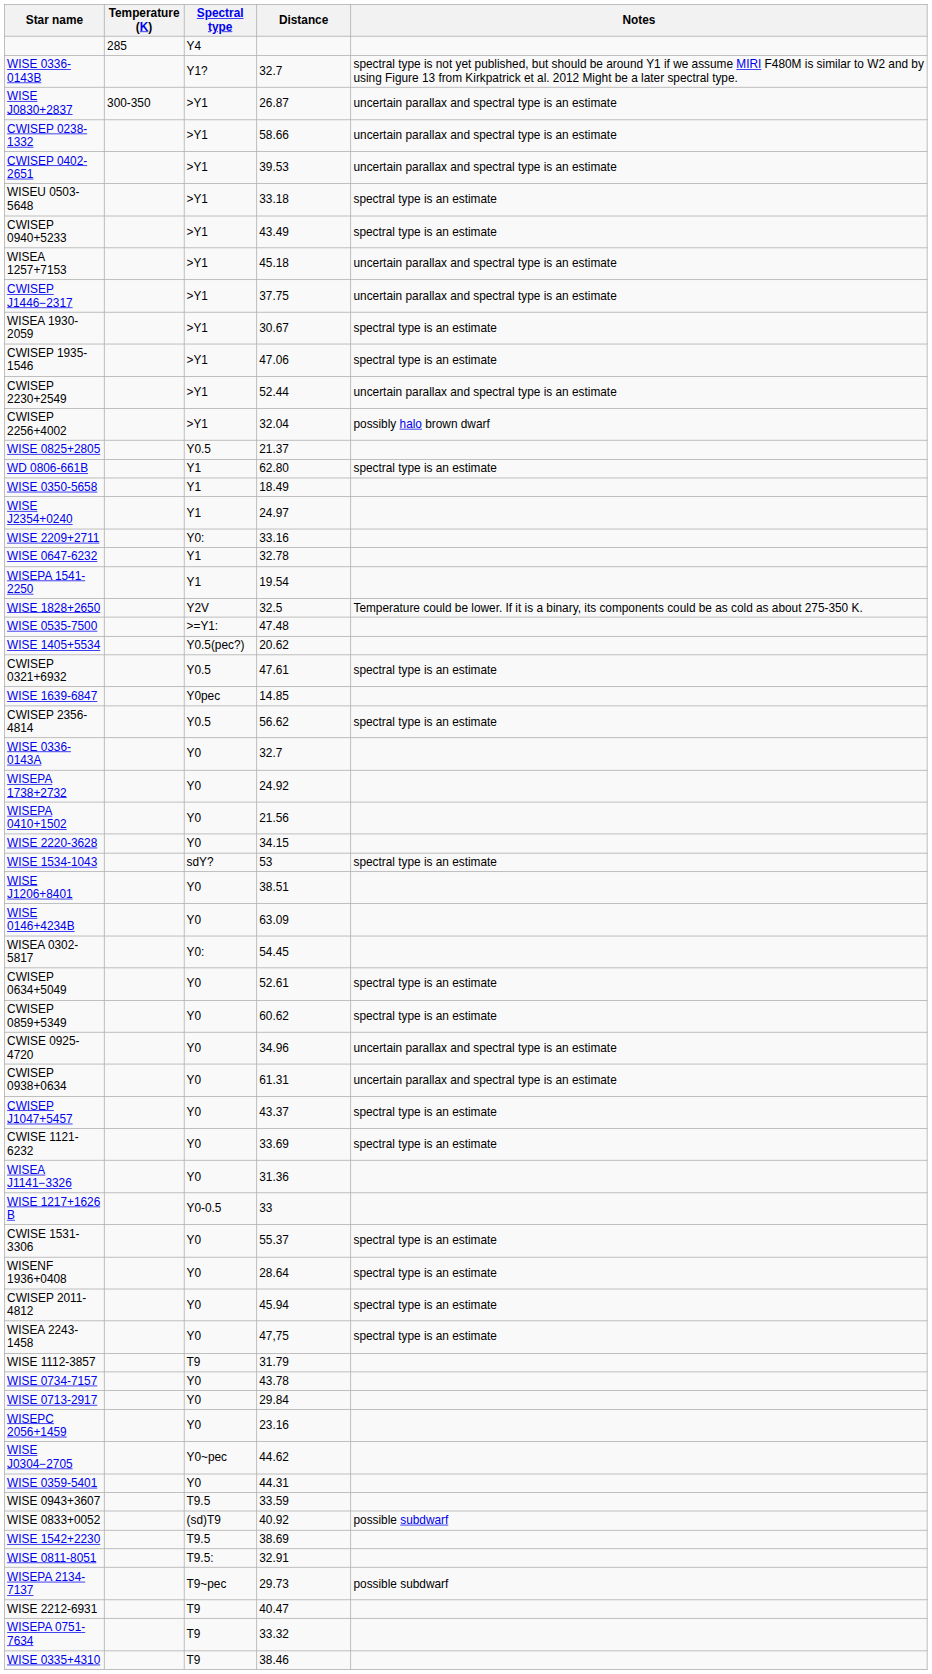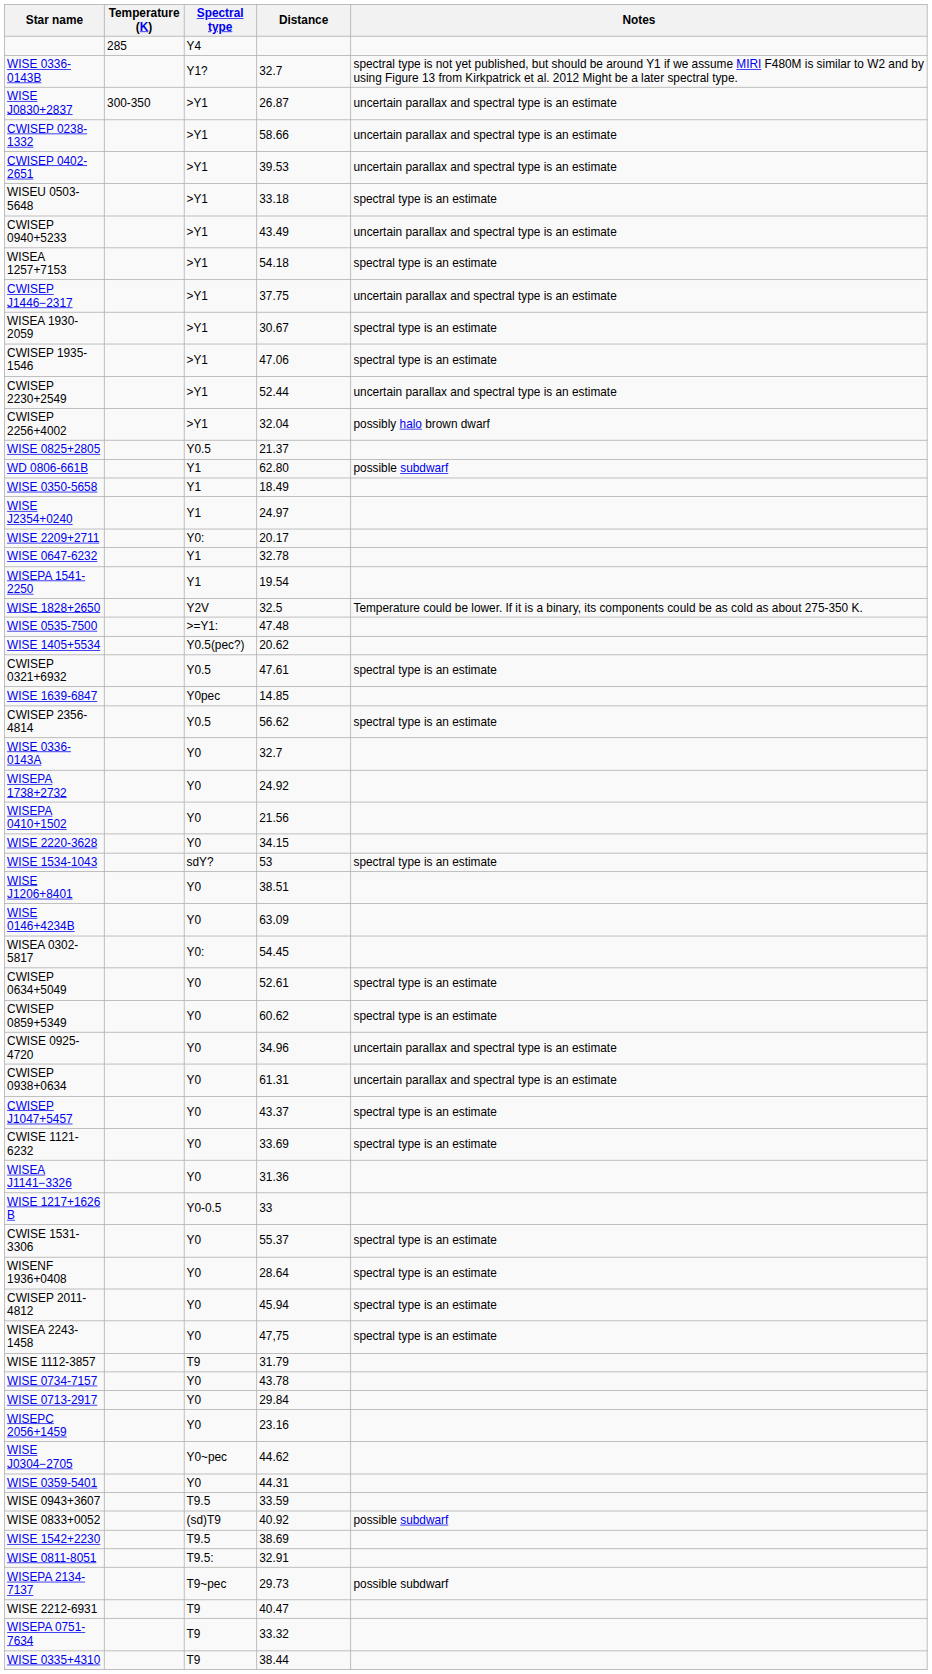 <table class="wikitable">
 <tr>
 <th>Star name</th>
 <th width="100">Temperature<br>(<a href='#'>K</a>)</th>
 <th><a href='#'>Spectral type</a></th>
 <th width="120">Distance </th>
 <th>Notes</th>
 </tr>
 <tr>
 <td></td>
 <td>285</td>
 <td>Y4</td>
 <td></td>
 <td></td>
 </tr>
 <tr>
 <td><a href='#'>WISE 0336-0143B</a></td>
 <td></td>
 <td>Y1?</td>
 <td>32.7</td>
 <td>spectral type is not yet published, but should be around Y1 if we assume <a href='#'>MIRI</a> F480M is similar to W2 and by using Figure 13 from Kirkpatrick et al. 2012 Might be a later spectral type.</td>
 </tr>
 <tr>
 <td><a href='#'>WISE J0830+2837</a></td>
 <td>300-350</td>
 <td>>Y1</td>
 <td>26.87</td>
 <td>uncertain parallax and spectral type is an estimate</td>
 </tr>
 <tr>
 <td><a href='#'>CWISEP 0238-1332</a></td>
 <td></td>
 <td>>Y1</td>
 <td>58.66</td>
 <td>uncertain parallax and spectral type is an estimate</td>
 </tr>
 <tr>
 <td><a href='#'>CWISEP 0402-2651</a></td>
 <td></td>
 <td>>Y1</td>
 <td>39.53</td>
 <td>uncertain parallax and spectral type is an estimate</td>
 </tr>
 <tr>
 <td>WISEU 0503-5648</td>
 <td></td>
 <td>>Y1</td>
 <td>33.18</td>
 <td>spectral type is an estimate</td>
 </tr>
 <tr>
 <td>CWISEP 0940+5233</td>
 <td></td>
 <td>>Y1</td>
 <td>43.49</td>
-<td>spectral type is an estimate</td>
+<td>uncertain parallax and spectral type is an estimate</td>
 </tr>
 <tr>
 <td>WISEA 1257+7153</td>
 <td></td>
 <td>>Y1</td>
-<td>45.18</td>
-<td>uncertain parallax and spectral type is an estimate</td>
+<td>54.18</td>
+<td>spectral type is an estimate</td>
 </tr>
 <tr>
 <td><a href='#'>CWISEP J1446−2317</a></td>
 <td></td>
 <td>>Y1</td>
 <td>37.75</td>
 <td>uncertain parallax and spectral type is an estimate</td>
 </tr>
 <tr>
 <td>WISEA 1930-2059</td>
 <td></td>
 <td>>Y1</td>
 <td>30.67</td>
 <td>spectral type is an estimate</td>
 </tr>
 <tr>
 <td>CWISEP 1935-1546</td>
 <td></td>
 <td>>Y1</td>
 <td>47.06</td>
 <td>spectral type is an estimate</td>
 </tr>
 <tr>
 <td>CWISEP 2230+2549</td>
 <td></td>
 <td>>Y1</td>
 <td>52.44</td>
 <td>uncertain parallax and spectral type is an estimate</td>
 </tr>
 <tr>
 <td>CWISEP 2256+4002</td>
 <td></td>
 <td>>Y1</td>
 <td>32.04</td>
 <td>possibly <a href='#'>halo</a> brown dwarf</td>
 </tr>
 <tr>
 <td><a href='#'>WISE 0825+2805</a></td>
 <td></td>
 <td>Y0.5</td>
 <td>21.37</td>
 <td></td>
 </tr>
 <tr>
 <td><a href='#'>WD 0806-661B</a></td>
 <td></td>
 <td>Y1</td>
 <td>62.80</td>
-<td>spectral type is an estimate</td>
+<td>possible <a href='#'>subdwarf</a></td>
 </tr>
 <tr>
 <td><a href='#'>WISE 0350-5658</a></td>
 <td></td>
 <td>Y1</td>
 <td>18.49</td>
 <td></td>
 </tr>
 <tr>
 <td><a href='#'>WISE J2354+0240</a></td>
 <td></td>
 <td>Y1</td>
 <td>24.97</td>
 <td></td>
 </tr>
 <tr>
 <td><a href='#'>WISE 2209+2711</a></td>
 <td></td>
 <td>Y0:</td>
-<td>33.16</td>
+<td>20.17</td>
 <td></td>
 </tr>
 <tr>
 <td><a href='#'>WISE 0647-6232</a></td>
 <td></td>
 <td>Y1</td>
 <td>32.78</td>
 <td></td>
 </tr>
 <tr>
 <td><a href='#'>WISEPA 1541-2250</a></td>
 <td></td>
 <td>Y1</td>
 <td>19.54</td>
 <td></td>
 </tr>
 <tr>
 <td><a href='#'>WISE 1828+2650</a></td>
 <td></td>
 <td>Y2V</td>
 <td>32.5</td>
 <td>Temperature could be lower. If it is a binary, its components could be as cold as about 275-350 K.</td>
 </tr>
 <tr>
 <td><a href='#'>WISE 0535-7500</a></td>
 <td></td>
 <td>>=Y1:</td>
 <td>47.48</td>
 <td></td>
 </tr>
 <tr>
 <td><a href='#'>WISE 1405+5534</a></td>
 <td></td>
 <td>Y0.5(pec?)</td>
 <td>20.62</td>
 <td></td>
 </tr>
 <tr>
 <td>CWISEP 0321+6932</td>
 <td></td>
 <td>Y0.5</td>
 <td>47.61</td>
 <td>spectral type is an estimate</td>
 </tr>
 <tr>
 <td><a href='#'>WISE 1639-6847</a></td>
 <td></td>
 <td>Y0pec</td>
 <td>14.85</td>
 <td></td>
 </tr>
 <tr>
 <td>CWISEP 2356-4814</td>
 <td></td>
 <td>Y0.5</td>
 <td>56.62</td>
 <td>spectral type is an estimate</td>
 </tr>
 <tr>
 <td><a href='#'>WISE 0336-0143A</a></td>
 <td></td>
 <td>Y0</td>
 <td>32.7</td>
 <td></td>
 </tr>
 <tr>
 <td><a href='#'>WISEPA 1738+2732</a></td>
 <td></td>
 <td>Y0</td>
 <td>24.92</td>
 <td></td>
 </tr>
 <tr>
 <td><a href='#'>WISEPA 0410+1502</a></td>
 <td></td>
 <td>Y0</td>
 <td>21.56</td>
 <td></td>
 </tr>
 <tr>
 <td><a href='#'>WISE 2220-3628</a></td>
 <td></td>
 <td>Y0</td>
 <td>34.15</td>
 <td></td>
 </tr>
 <tr>
 <td><a href='#'>WISE 1534-1043</a></td>
 <td></td>
 <td>sdY?</td>
 <td>53</td>
 <td>spectral type is an estimate</td>
 </tr>
 <tr>
 <td><a href='#'>WISE J1206+8401</a></td>
 <td></td>
 <td>Y0</td>
 <td>38.51</td>
 <td></td>
 </tr>
 <tr>
 <td><a href='#'>WISE 0146+4234B</a></td>
 <td></td>
 <td>Y0</td>
 <td>63.09</td>
 <td></td>
 </tr>
 <tr>
 <td>WISEA 0302-5817</td>
 <td></td>
 <td>Y0:</td>
 <td>54.45</td>
 <td></td>
 </tr>
 <tr>
 <td>CWISEP 0634+5049</td>
 <td></td>
 <td>Y0</td>
 <td>52.61</td>
 <td>spectral type is an estimate</td>
 </tr>
 <tr>
 <td>CWISEP 0859+5349</td>
 <td></td>
 <td>Y0</td>
 <td>60.62</td>
 <td>spectral type is an estimate</td>
 </tr>
 <tr>
 <td>CWISE 0925-4720</td>
 <td></td>
 <td>Y0</td>
 <td>34.96</td>
 <td>uncertain parallax and spectral type is an estimate</td>
 </tr>
 <tr>
 <td>CWISEP 0938+0634</td>
 <td></td>
 <td>Y0</td>
 <td>61.31</td>
 <td>uncertain parallax and spectral type is an estimate</td>
 </tr>
 <tr>
 <td><a href='#'>CWISEP J1047+5457</a></td>
 <td></td>
 <td>Y0</td>
 <td>43.37</td>
 <td>spectral type is an estimate</td>
 </tr>
 <tr>
 <td>CWISE 1121-6232</td>
 <td></td>
 <td>Y0</td>
 <td>33.69</td>
 <td>spectral type is an estimate</td>
 </tr>
 <tr>
 <td><a href='#'>WISEA J1141−3326</a></td>
 <td></td>
 <td>Y0</td>
 <td>31.36</td>
 <td></td>
 </tr>
 <tr>
 <td><a href='#'>WISE 1217+1626 B</a></td>
 <td></td>
 <td>Y0-0.5</td>
 <td>33</td>
 <td></td>
 </tr>
 <tr>
 <td>CWISE 1531-3306</td>
 <td></td>
 <td>Y0</td>
 <td>55.37</td>
 <td>spectral type is an estimate</td>
 </tr>
 <tr>
 <td>WISENF 1936+0408</td>
 <td></td>
 <td>Y0</td>
 <td>28.64</td>
 <td>spectral type is an estimate</td>
 </tr>
 <tr>
 <td>CWISEP 2011-4812</td>
 <td></td>
 <td>Y0</td>
 <td>45.94</td>
 <td>spectral type is an estimate</td>
 </tr>
 <tr>
 <td>WISEA 2243-1458</td>
 <td></td>
 <td>Y0</td>
 <td>47,75</td>
 <td>spectral type is an estimate</td>
 </tr>
 <tr>
 <td>WISE 1112-3857</td>
 <td></td>
 <td>T9</td>
 <td>31.79</td>
 <td></td>
 </tr>
 <tr>
 <td><a href='#'>WISE 0734-7157</a></td>
 <td></td>
 <td>Y0</td>
 <td>43.78</td>
 <td></td>
 </tr>
 <tr>
 <td><a href='#'>WISE 0713-2917</a></td>
 <td></td>
 <td>Y0</td>
 <td>29.84</td>
 <td></td>
 </tr>
 <tr>
 <td><a href='#'>WISEPC 2056+1459</a></td>
 <td></td>
 <td>Y0</td>
 <td>23.16</td>
 <td></td>
 </tr>
 <tr>
 <td><a href='#'>WISE J0304−2705</a></td>
 <td></td>
 <td>Y0~pec</td>
 <td>44.62</td>
 <td></td>
 </tr>
 <tr>
 <td><a href='#'>WISE 0359-5401</a></td>
 <td></td>
 <td>Y0</td>
 <td>44.31</td>
 <td></td>
 </tr>
 <tr>
 <td>WISE 0943+3607</td>
 <td></td>
 <td>T9.5</td>
 <td>33.59</td>
 <td></td>
 </tr>
 <tr>
 <td>WISE 0833+0052</td>
 <td></td>
 <td>(sd)T9</td>
 <td>40.92</td>
 <td>possible <a href='#'>subdwarf</a></td>
 </tr>
 <tr>
 <td><a href='#'>WISE 1542+2230</a></td>
 <td></td>
 <td>T9.5</td>
 <td>38.69</td>
 <td></td>
 </tr>
 <tr>
 <td><a href='#'>WISE 0811-8051</a></td>
 <td></td>
 <td>T9.5:</td>
 <td>32.91</td>
 <td></td>
 </tr>
 <tr>
 <td><a href='#'>WISEPA 2134-7137</a></td>
 <td></td>
 <td>T9~pec</td>
 <td>29.73</td>
 <td>possible subdwarf</td>
 </tr>
 <tr>
 <td>WISE 2212-6931</td>
 <td></td>
 <td>T9</td>
 <td>40.47</td>
 <td></td>
 </tr>
 <tr>
 <td><a href='#'>WISEPA 0751-7634</a></td>
 <td></td>
 <td>T9</td>
 <td>33.32</td>
 <td></td>
 </tr>
 <tr>
 <td><a href='#'>WISE 0335+4310</a></td>
 <td></td>
 <td>T9</td>
-<td>38.46</td>
+<td>38.44</td>
 <td></td>
 </tr>
 </table>
